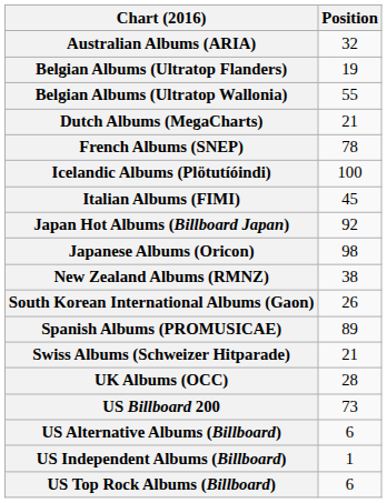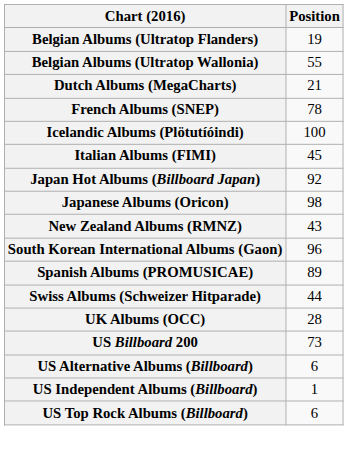 <table class="wikitable sortable plainrowheaders" style="text-align:center">
 <tr>
 <th scope="col">Chart (2016)</th>
 <th scope="col">Position</th>
-</tr>
-<tr>
-<th scope="row">Australian Albums (ARIA)</th>
-<td>32</td>
 </tr>
 <tr>
 <th scope="row">Belgian Albums (Ultratop Flanders)</th>
 <td>19</td>
 </tr>
 <tr>
 <th scope="row">Belgian Albums (Ultratop Wallonia)</th>
 <td>55</td>
 </tr>
 <tr>
 <th scope="row">Dutch Albums (MegaCharts)</th>
 <td>21</td>
 </tr>
 <tr>
 <th scope="row">French Albums (SNEP)</th>
 <td>78</td>
 </tr>
 <tr>
 <th scope="row">Icelandic Albums (Plötutíóindi)</th>
 <td>100</td>
 </tr>
 <tr>
 <th scope="row">Italian Albums (FIMI)</th>
 <td>45</td>
 </tr>
 <tr>
 <th scope="row">Japan Hot Albums (<em>Billboard Japan</em>)</th>
 <td>92</td>
 </tr>
 <tr>
 <th scope="row">Japanese Albums (Oricon)</th>
 <td>98</td>
 </tr>
 <tr>
 <th scope="row">New Zealand Albums (RMNZ)</th>
-<td>38</td>
+<td>43</td>
 </tr>
 <tr>
 <th scope="row">South Korean International Albums (Gaon)</th>
-<td>26</td>
+<td>96</td>
 </tr>
 <tr>
 <th scope="row">Spanish Albums (PROMUSICAE)</th>
 <td>89</td>
 </tr>
 <tr>
 <th scope="row">Swiss Albums (Schweizer Hitparade)</th>
-<td>21</td>
+<td>44</td>
 </tr>
 <tr>
 <th scope="row">UK Albums (OCC)</th>
 <td>28</td>
 </tr>
 <tr>
 <th scope="row">US <em>Billboard</em> 200</th>
 <td>73</td>
 </tr>
 <tr>
 <th scope="row">US Alternative Albums (<em>Billboard</em>)</th>
 <td>6</td>
 </tr>
 <tr>
 <th scope="row">US Independent Albums (<em>Billboard</em>)</th>
 <td>1</td>
 </tr>
 <tr>
 <th scope="row">US Top Rock Albums (<em>Billboard</em>)</th>
 <td>6</td>
 </tr>
 </table>
